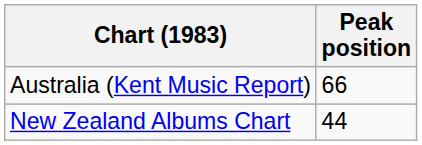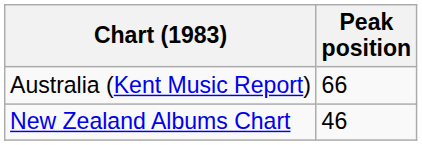 <table class="wikitable">
 <tr>
 <th>Chart (1983)</th>
 <th>Peak<br>position</th>
 </tr>
 <tr>
 <td>Australia (<a href='#'>Kent Music Report</a>)</td>
 <td>66</td>
 </tr>
 <tr>
 <td><a href='#'>New Zealand Albums Chart</a></td>
-<td>44</td>
+<td>46</td>
 </tr>
 </table>
